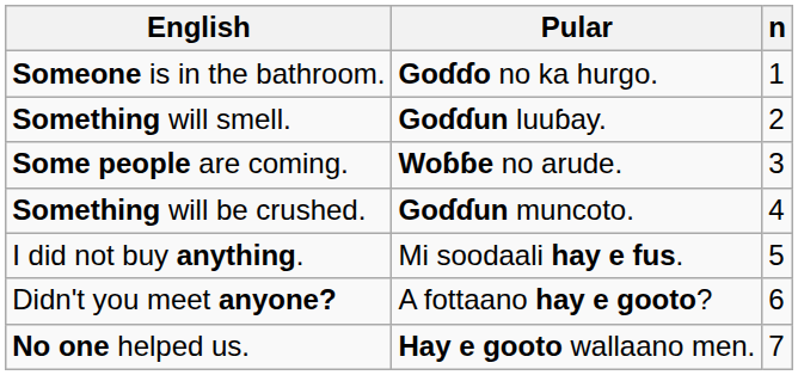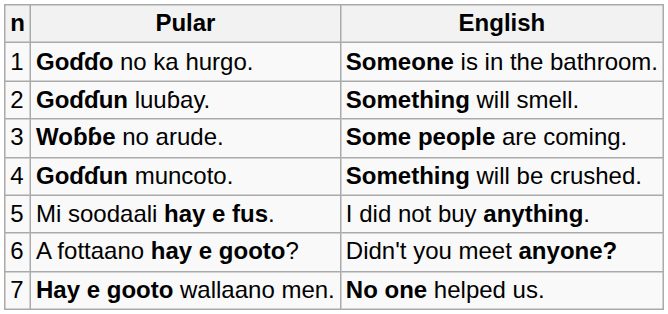 <table class="wikitable">
 <tr>
+<th>n</th>
+<th>Pular</th>
 <th>English</th>
-<th>Pular</th>
-<th>n</th>
 </tr>
 <tr>
+<td>1</td>
+<td><strong>Goɗɗo</strong> no ka hurgo.</td>
 <td><strong>Someone</strong> is in the bathroom.</td>
-<td><strong>Goɗɗo</strong> no ka hurgo.</td>
-<td>1</td>
 </tr>
 <tr>
+<td>2</td>
+<td><strong>Goɗɗun</strong> luuɓay.</td>
 <td><strong>Something</strong> will smell.</td>
-<td><strong>Goɗɗun</strong> luuɓay.</td>
-<td>2</td>
 </tr>
 <tr>
+<td>3</td>
+<td><strong>Woɓɓe</strong> no arude.</td>
 <td><strong>Some people</strong> are coming.</td>
-<td><strong>Woɓɓe</strong> no arude.</td>
-<td>3</td>
 </tr>
 <tr>
+<td>4</td>
+<td><strong>Goɗɗun</strong> muncoto.</td>
 <td><strong>Something</strong> will be crushed.</td>
-<td><strong>Goɗɗun</strong> muncoto.</td>
-<td>4</td>
 </tr>
 <tr>
+<td>5</td>
+<td>Mi soodaali <strong>hay e fus</strong>.</td>
 <td>I did not buy <strong>anything</strong>.</td>
-<td>Mi soodaali <strong>hay e fus</strong>.</td>
-<td>5</td>
 </tr>
 <tr>
+<td>6</td>
+<td>A fottaano <strong>hay e gooto</strong>?</td>
 <td>Didn't you meet <strong>anyone?</strong></td>
-<td>A fottaano <strong>hay e gooto</strong>?</td>
-<td>6</td>
 </tr>
 <tr>
+<td>7</td>
+<td><strong>Hay e gooto</strong> wallaano men.</td>
 <td><strong>No one</strong> helped us.</td>
-<td><strong>Hay e gooto</strong> wallaano men.</td>
-<td>7</td>
 </tr>
 </table>
